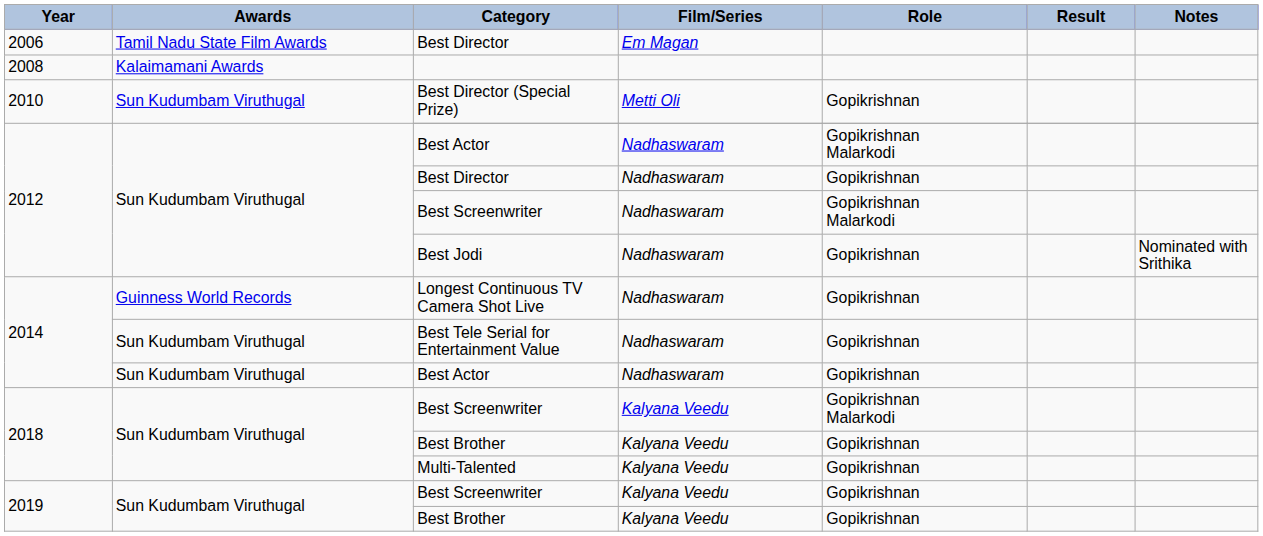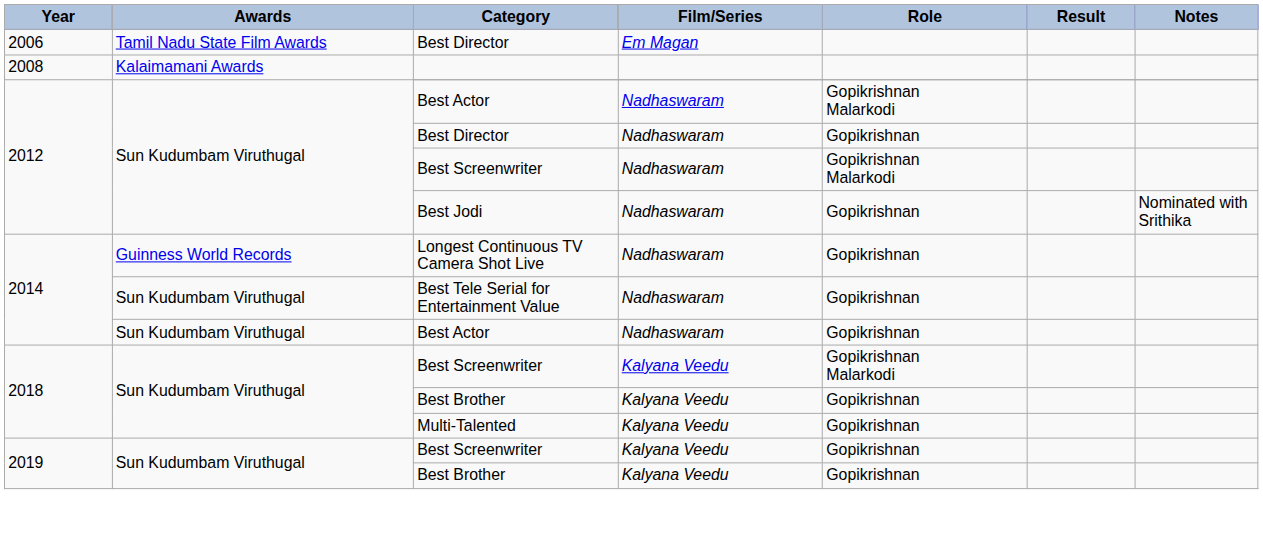 <table class="wikitable" width="80%">
 <tr bgcolor="blue">
 <th style="width:50pt; background:LightSteelBlue;">Year</th>
 <th style="width:150pt; background:LightSteelBlue;">Awards</th>
 <th style="width:100pt; background:LightSteelBlue;">Category</th>
 <th style="width:100pt; background:LightSteelBlue;">Film/Series</th>
 <th style="width:100pt; background:LightSteelBlue;">Role</th>
 <th style="width:50pt; background:LightSteelBlue;">Result</th>
 <th style="width:50pt; background:LightSteelBlue;">Notes</th>
 </tr>
 <tr>
 <td>2006</td>
 <td><a href='#'>Tamil Nadu State Film Awards</a></td>
 <td>Best Director</td>
 <td><em><a href='#'>Em Magan</a></em></td>
 <td></td>
 <td></td>
 <td></td>
 </tr>
 <tr>
 <td>2008</td>
 <td><a href='#'>Kalaimamani Awards</a></td>
 <td></td>
 <td></td>
 <td></td>
-<td></td>
-<td></td>
-</tr>
-<tr>
-<td>2010</td>
-<td><a href='#'>Sun Kudumbam Viruthugal</a></td>
-<td>Best Director (Special Prize)</td>
-<td><em><a href='#'>Metti Oli</a></em></td>
-<td>Gopikrishnan</td>
 <td></td>
 <td></td>
 </tr>
 <tr>
 <td rowspan="5">2012</td>
 <td rowspan="5">Sun Kudumbam Viruthugal</td>
 </tr>
 <tr>
 <td>Best Actor</td>
 <td><em><a href='#'>Nadhaswaram</a></em></td>
 <td>Gopikrishnan<br>Malarkodi</td>
 <td></td>
 <td></td>
 </tr>
 <tr>
 <td>Best Director</td>
 <td><em>Nadhaswaram</em></td>
 <td>Gopikrishnan</td>
 <td></td>
 <td></td>
 </tr>
 <tr>
 <td>Best Screenwriter</td>
 <td><em>Nadhaswaram</em></td>
 <td>Gopikrishnan<br>Malarkodi</td>
 <td></td>
 <td></td>
 </tr>
 <tr>
 <td>Best Jodi</td>
 <td><em>Nadhaswaram</em></td>
 <td>Gopikrishnan</td>
 <td></td>
 <td>Nominated with Srithika</td>
 </tr>
 <tr>
 <td rowspan="3">2014</td>
 <td><a href='#'>Guinness World Records</a></td>
 <td>Longest Continuous TV Camera Shot Live</td>
 <td><em>Nadhaswaram</em></td>
 <td>Gopikrishnan</td>
 <td></td>
 <td></td>
 </tr>
 <tr>
 <td>Sun Kudumbam Viruthugal</td>
 <td>Best Tele Serial for Entertainment Value</td>
 <td><em>Nadhaswaram</em></td>
 <td>Gopikrishnan</td>
 <td></td>
 <td></td>
 </tr>
 <tr>
 <td>Sun Kudumbam Viruthugal</td>
 <td>Best Actor</td>
 <td><em>Nadhaswaram</em></td>
 <td>Gopikrishnan</td>
 <td></td>
 <td></td>
 </tr>
 <tr>
 <td rowspan="3">2018</td>
 <td rowspan="3">Sun Kudumbam Viruthugal</td>
 <td>Best Screenwriter</td>
 <td><em><a href='#'>Kalyana Veedu</a></em></td>
 <td>Gopikrishnan<br>Malarkodi</td>
 <td></td>
 <td></td>
 </tr>
 <tr>
 <td>Best Brother</td>
 <td><em>Kalyana Veedu</em></td>
 <td>Gopikrishnan</td>
 <td></td>
 <td></td>
 </tr>
 <tr>
 <td>Multi-Talented</td>
 <td><em>Kalyana Veedu</em></td>
 <td>Gopikrishnan</td>
 <td></td>
 <td></td>
 </tr>
 <tr>
 <td rowspan="2">2019</td>
 <td rowspan="2">Sun Kudumbam Viruthugal</td>
 <td>Best Screenwriter</td>
 <td><em>Kalyana Veedu</em></td>
 <td>Gopikrishnan</td>
 <td></td>
 <td></td>
 </tr>
 <tr>
 <td>Best Brother</td>
 <td><em>Kalyana Veedu</em></td>
 <td>Gopikrishnan</td>
 <td></td>
 <td></td>
 </tr>
 </table>
